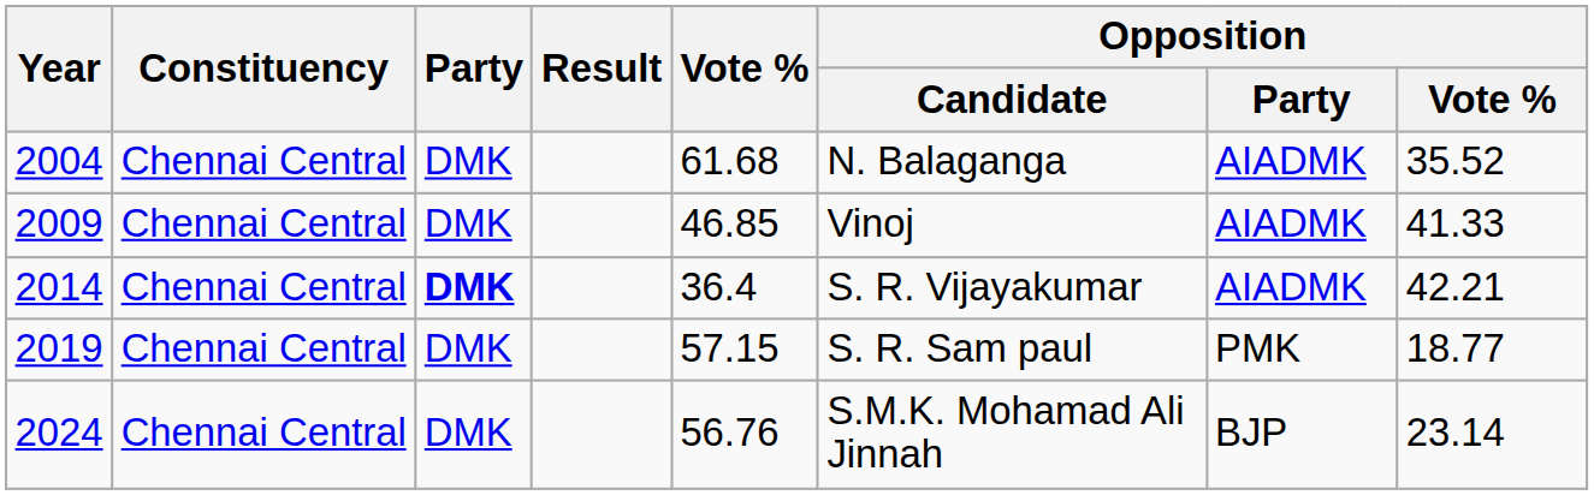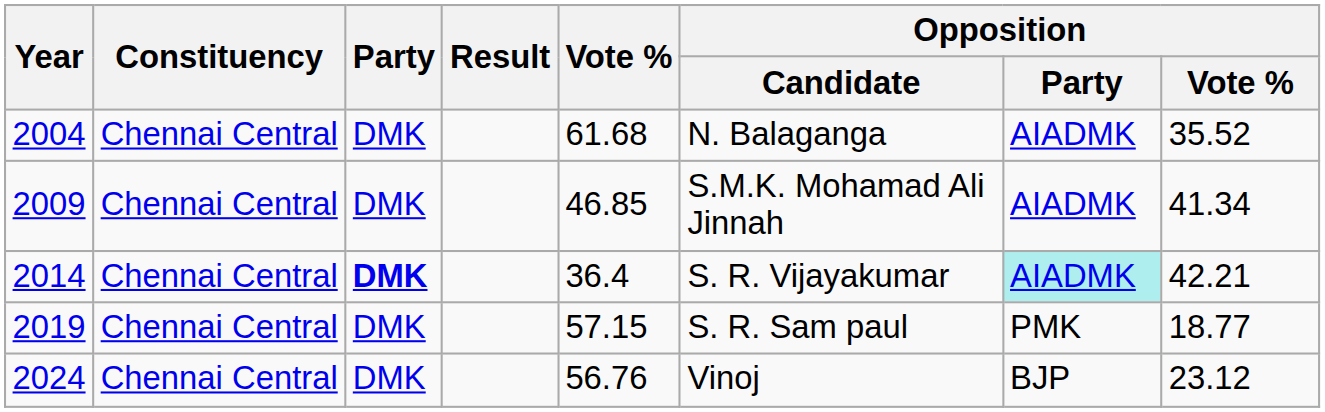 <table class="sortable wikitable">
 <tr>
 <th rowspan="2">Year</th>
 <th rowspan="2">Constituency</th>
 <th rowspan="2">Party</th>
 <th rowspan="2">Result</th>
 <th rowspan="2">Vote %</th>
 <th colspan="3">Opposition</th>
 </tr>
 <tr>
 <th width="150">Candidate</th>
 <th width="70">Party</th>
 <th width="70">Vote %</th>
 </tr>
 <tr>
 <td><a href='#'>2004</a></td>
 <td><a href='#'>Chennai Central</a></td>
 <td><a href='#'>DMK</a></td>
 <td></td>
 <td>61.68</td>
 <td>N. Balaganga</td>
 <td><a href='#'>AIADMK</a></td>
 <td>35.52 </td>
 </tr>
 <tr>
 <td><a href='#'>2009</a></td>
 <td><a href='#'>Chennai Central</a></td>
 <td><a href='#'>DMK</a></td>
 <td></td>
 <td>46.85</td>
-<td>Vinoj</td>
+<td>S.M.K. Mohamad Ali Jinnah</td>
 <td><a href='#'>AIADMK</a></td>
-<td>41.33 </td>
+<td>41.34 </td>
 </tr>
 <tr>
 <td><a href='#'>2014</a></td>
 <td><a href='#'>Chennai Central</a></td>
 <td><strong><a href='#'>DMK</a></strong></td>
 <td></td>
 <td>36.4</td>
 <td>S. R. Vijayakumar</td>
-<td><a href='#'>AIADMK</a></td>
+<td style="background: paleturquoise;"><a href='#'>AIADMK</a></td>
 <td>42.21 </td>
 </tr>
 <tr>
 <td><a href='#'>2019</a></td>
 <td><a href='#'>Chennai Central</a></td>
 <td><a href='#'>DMK</a></td>
 <td></td>
 <td>57.15</td>
 <td>S. R. Sam paul</td>
 <td>PMK</td>
 <td>18.77</td>
 </tr>
 <tr>
 <td><a href='#'>2024</a></td>
 <td><a href='#'>Chennai Central</a></td>
 <td><a href='#'>DMK</a></td>
 <td></td>
 <td>56.76</td>
-<td>S.M.K. Mohamad Ali Jinnah</td>
+<td>Vinoj</td>
 <td>BJP</td>
-<td>23.14</td>
+<td>23.12</td>
 </tr>
 </table>
